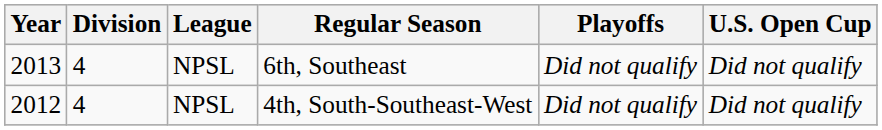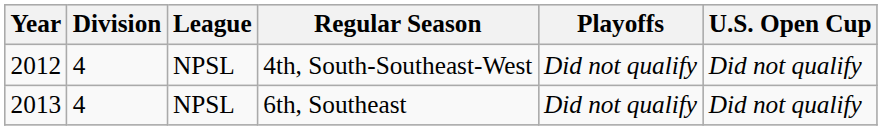 <table class="wikitable">
 <tr>
 <th>Year</th>
 <th>Division</th>
 <th>League</th>
 <th>Regular Season</th>
 <th>Playoffs</th>
 <th>U.S. Open Cup</th>
 </tr>
 <tr>
+<td>2012</td>
+<td>4</td>
+<td>NPSL</td>
+<td>4th, South-Southeast-West</td>
+<td><em>Did not qualify</em></td>
+<td><em>Did not qualify</em></td>
+</tr>
+<tr>
 <td>2013</td>
 <td>4</td>
 <td>NPSL</td>
 <td>6th, Southeast</td>
 <td><em>Did not qualify</em></td>
 <td><em>Did not qualify</em></td>
 </tr>
-<tr>
-<td>2012</td>
-<td>4</td>
-<td>NPSL</td>
-<td>4th, South-Southeast-West</td>
-<td><em>Did not qualify</em></td>
-<td><em>Did not qualify</em></td>
-</tr>
 </table>
